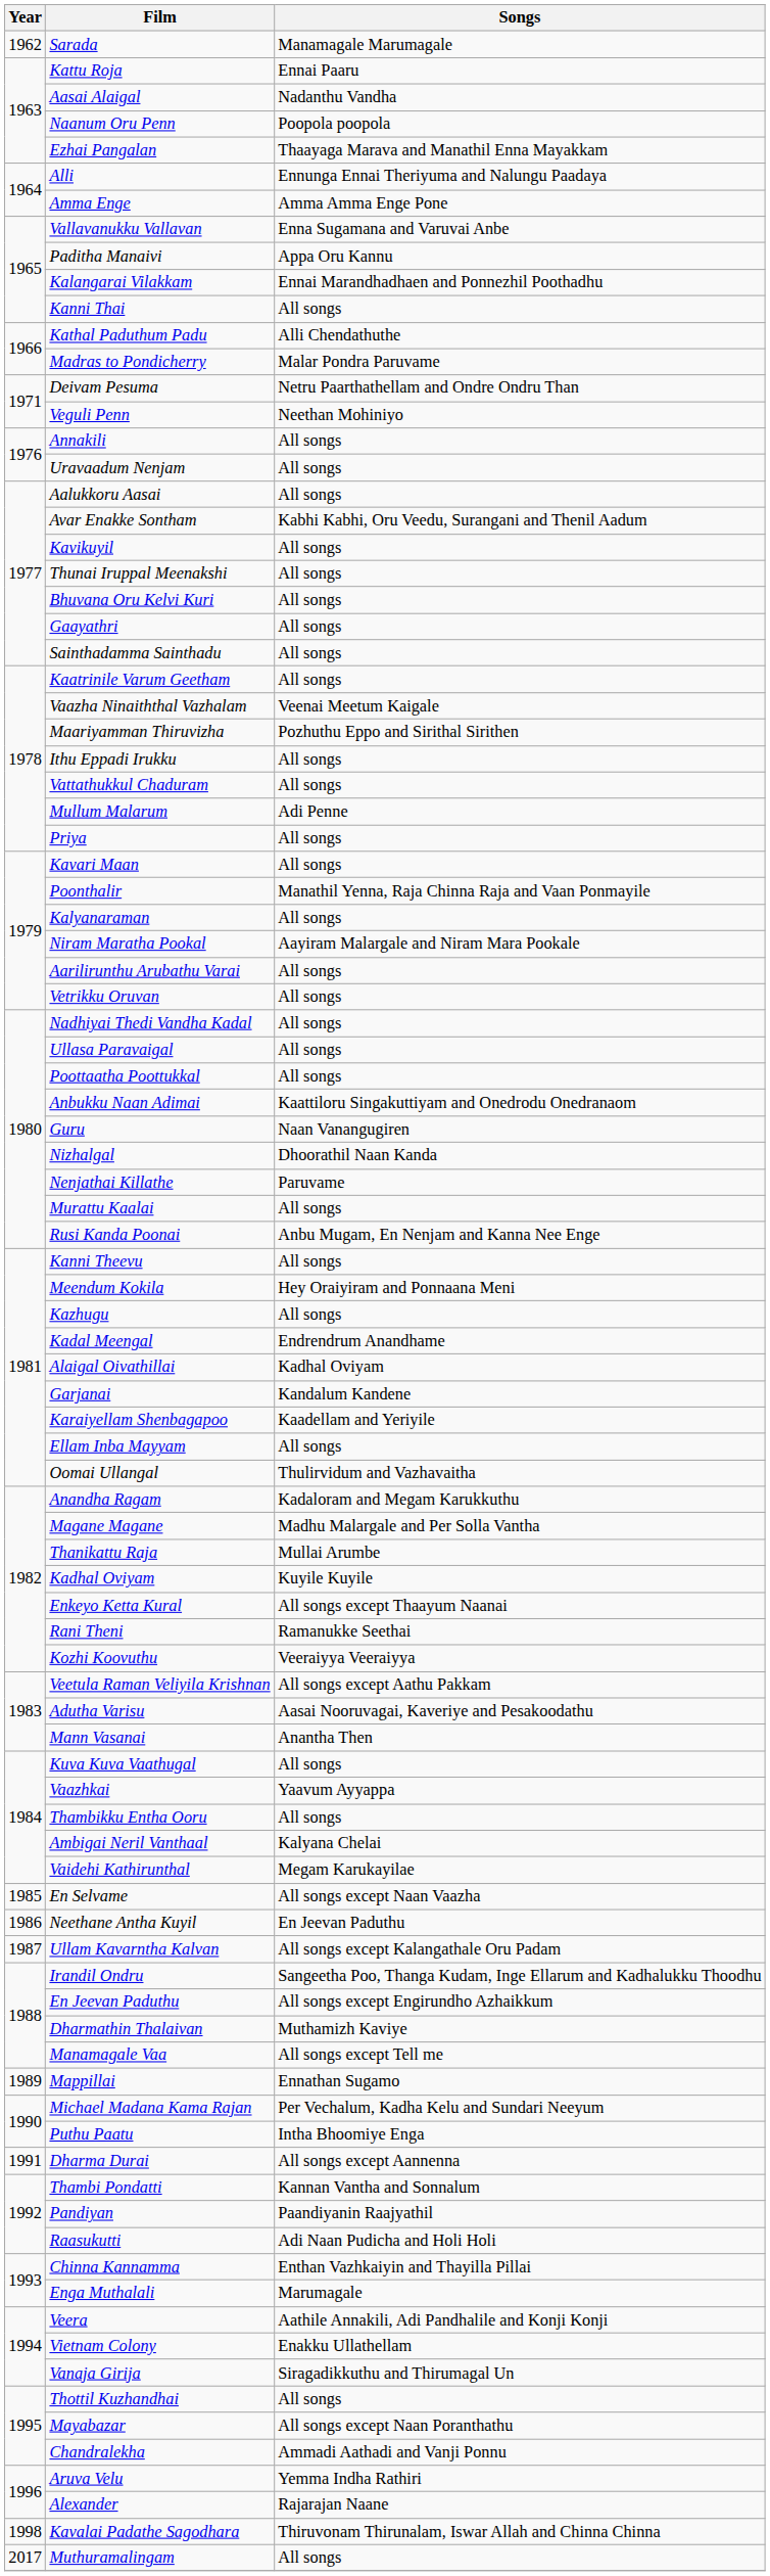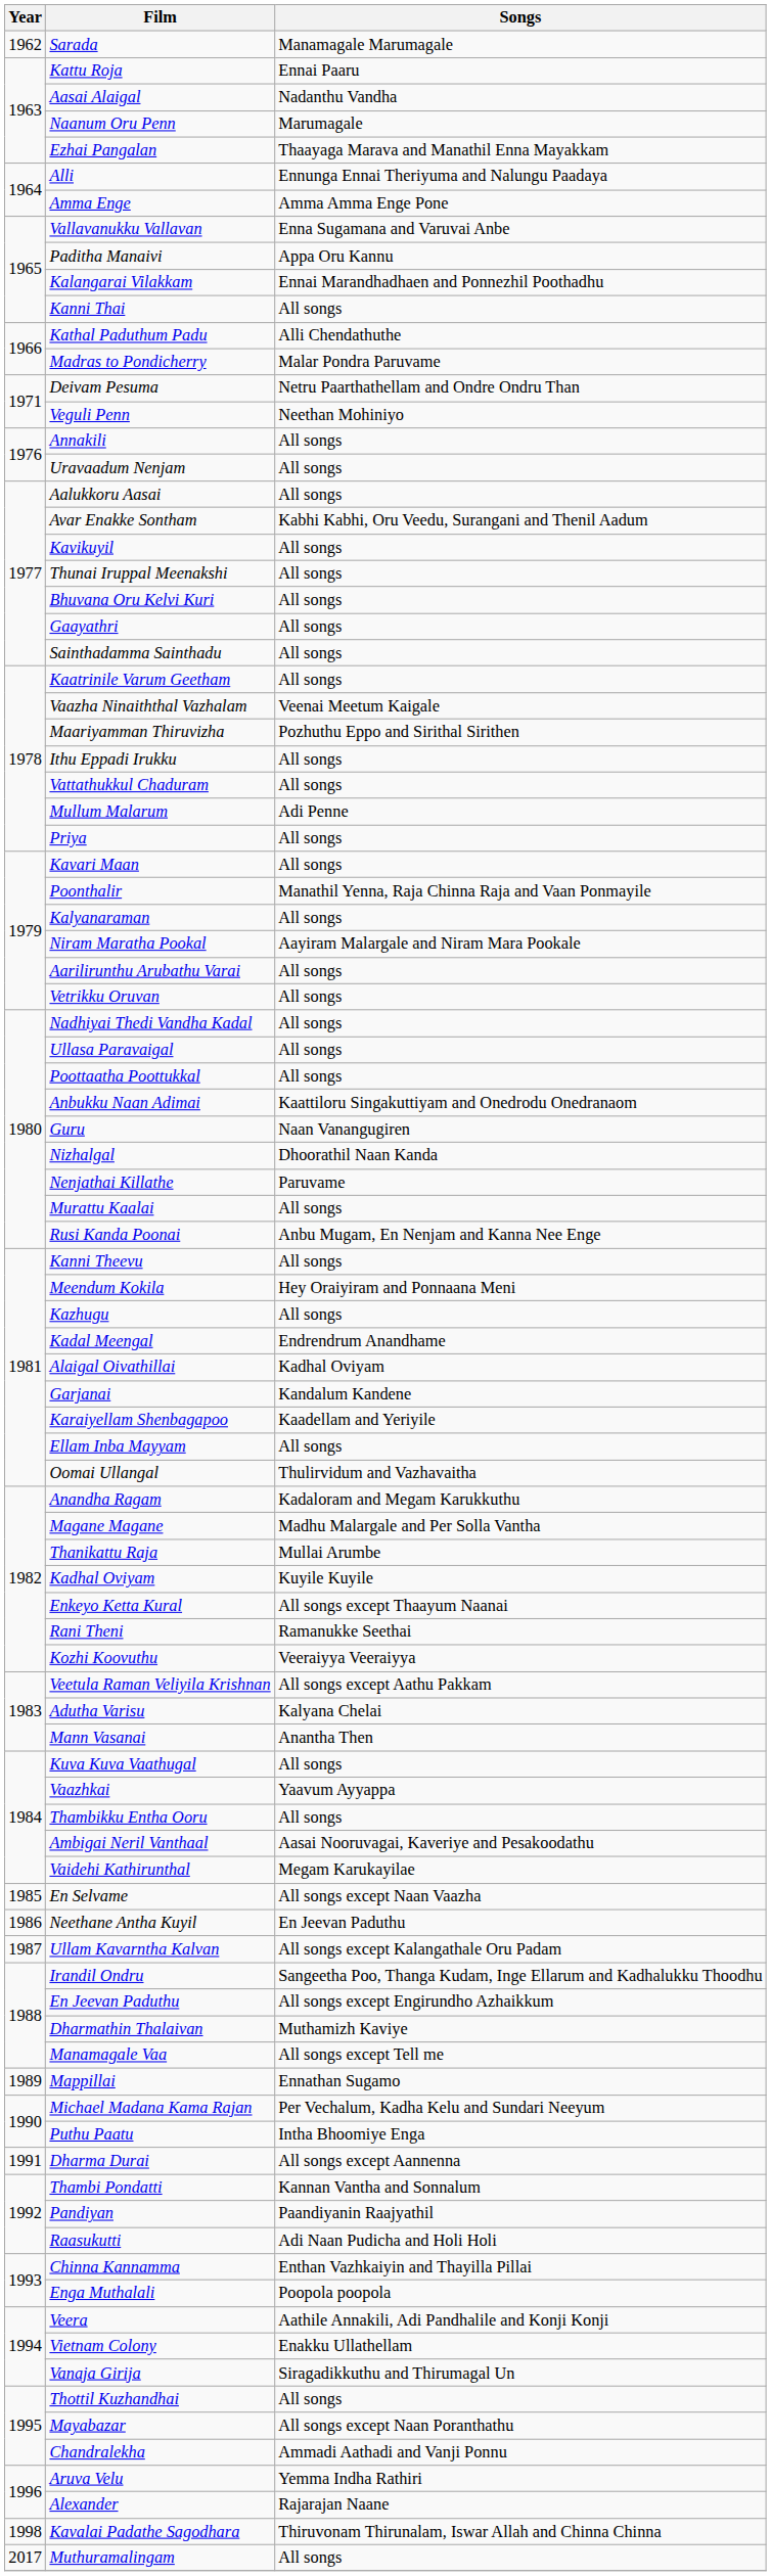 <table class="wikitable">
 <tr>
 <th>Year</th>
 <th>Film</th>
 <th>Songs</th>
 </tr>
 <tr>
 <td>1962</td>
 <td><em><a href='#'>Sarada</a></em></td>
 <td>Manamagale Marumagale</td>
 </tr>
 <tr>
 <td rowspan=4>1963</td>
 <td><em><a href='#'>Kattu Roja</a></em></td>
 <td>Ennai Paaru</td>
 </tr>
 <tr>
 <td><em><a href='#'>Aasai Alaigal</a></em></td>
 <td>Nadanthu Vandha</td>
 </tr>
 <tr>
 <td><em><a href='#'>Naanum Oru Penn</a></em></td>
-<td>Poopola poopola</td>
+<td>Marumagale</td>
 </tr>
 <tr>
 <td><em><a href='#'>Ezhai Pangalan</a></em></td>
 <td>Thaayaga Marava and Manathil Enna Mayakkam</td>
 </tr>
 <tr>
 <td rowspan=2>1964</td>
 <td><em><a href='#'>Alli</a></em></td>
 <td>Ennunga Ennai Theriyuma and Nalungu Paadaya</td>
 </tr>
 <tr>
 <td><em><a href='#'>Amma Enge</a></em></td>
 <td>Amma Amma Enge Pone</td>
 </tr>
 <tr>
 <td rowspan=4>1965</td>
 <td><em><a href='#'>Vallavanukku Vallavan</a></em></td>
 <td>Enna Sugamana and Varuvai Anbe</td>
 </tr>
 <tr>
 <td><em>Paditha Manaivi</em></td>
 <td>Appa Oru Kannu</td>
 </tr>
 <tr>
 <td><em><a href='#'>Kalangarai Vilakkam</a></em></td>
 <td>Ennai Marandhadhaen and Ponnezhil Poothadhu</td>
 </tr>
 <tr>
 <td><em><a href='#'>Kanni Thai</a></em></td>
 <td>All songs</td>
 </tr>
 <tr>
 <td rowspan=2>1966</td>
 <td><em><a href='#'>Kathal Paduthum Padu</a></em></td>
 <td>Alli Chendathuthe</td>
 </tr>
 <tr>
 <td><em><a href='#'>Madras to Pondicherry</a></em></td>
 <td>Malar Pondra Paruvame</td>
 </tr>
 <tr>
 <td rowspan=2>1971</td>
 <td><em>Deivam Pesuma</em></td>
 <td>Netru Paarthathellam and Ondre Ondru Than</td>
 </tr>
 <tr>
 <td><em><a href='#'>Veguli Penn</a></em></td>
 <td>Neethan Mohiniyo</td>
 </tr>
 <tr>
 <td rowspan=2>1976</td>
 <td><em><a href='#'>Annakili</a></em></td>
 <td>All songs</td>
 </tr>
 <tr>
 <td><em>Uravaadum Nenjam</em></td>
 <td>All songs</td>
 </tr>
 <tr>
 <td rowspan=7>1977</td>
 <td><em>Aalukkoru Aasai</em></td>
 <td>All songs</td>
 </tr>
 <tr>
 <td><em>Avar Enakke Sontham</em></td>
 <td>Kabhi Kabhi, Oru Veedu, Surangani and Thenil Aadum</td>
 </tr>
 <tr>
 <td><em><a href='#'>Kavikuyil</a></em></td>
 <td>All songs</td>
 </tr>
 <tr>
 <td><em>Thunai Iruppal Meenakshi</em></td>
 <td>All songs</td>
 </tr>
 <tr>
 <td><em><a href='#'>Bhuvana Oru Kelvi Kuri</a></em></td>
 <td>All songs</td>
 </tr>
 <tr>
 <td><em><a href='#'>Gaayathri</a></em></td>
 <td>All songs</td>
 </tr>
 <tr>
 <td><em>Sainthadamma Sainthadu</em></td>
 <td>All songs</td>
 </tr>
 <tr>
 <td rowspan=7>1978</td>
 <td><em><a href='#'>Kaatrinile Varum Geetham</a></em></td>
 <td>All songs</td>
 </tr>
 <tr>
 <td><em>Vaazha Ninaiththal Vazhalam</em></td>
 <td>Veenai Meetum Kaigale</td>
 </tr>
 <tr>
 <td><em>Maariyamman Thiruvizha</em></td>
 <td>Pozhuthu Eppo and Sirithal Sirithen</td>
 </tr>
 <tr>
 <td><em>Ithu Eppadi Irukku</em></td>
 <td>All songs</td>
 </tr>
 <tr>
 <td><em><a href='#'>Vattathukkul Chaduram</a></em></td>
 <td>All songs</td>
 </tr>
 <tr>
 <td><em><a href='#'>Mullum Malarum</a></em></td>
 <td>Adi Penne</td>
 </tr>
 <tr>
 <td><em><a href='#'>Priya</a></em></td>
 <td>All songs</td>
 </tr>
 <tr>
 <td rowspan=6>1979</td>
 <td><em><a href='#'>Kavari Maan</a></em></td>
 <td>All songs</td>
 </tr>
 <tr>
 <td><em><a href='#'>Poonthalir</a></em></td>
 <td>Manathil Yenna, Raja Chinna Raja and Vaan Ponmayile</td>
 </tr>
 <tr>
 <td><em><a href='#'>Kalyanaraman</a></em></td>
 <td>All songs</td>
 </tr>
 <tr>
 <td><em><a href='#'>Niram Maratha Pookal</a></em></td>
 <td>Aayiram Malargale and Niram Mara Pookale</td>
 </tr>
 <tr>
 <td><em><a href='#'>Aarilirunthu Arubathu Varai</a></em></td>
 <td>All songs</td>
 </tr>
 <tr>
 <td><em><a href='#'>Vetrikku Oruvan</a></em></td>
 <td>All songs</td>
 </tr>
 <tr>
 <td rowspan=9>1980</td>
 <td><em><a href='#'>Nadhiyai Thedi Vandha Kadal</a></em></td>
 <td>All songs</td>
 </tr>
 <tr>
 <td><em><a href='#'>Ullasa Paravaigal</a></em></td>
 <td>All songs</td>
 </tr>
 <tr>
 <td><em><a href='#'>Poottaatha Poottukkal</a></em></td>
 <td>All songs</td>
 </tr>
 <tr>
 <td><em><a href='#'>Anbukku Naan Adimai</a></em></td>
 <td>Kaattiloru Singakuttiyam and Onedrodu Onedranaom</td>
 </tr>
 <tr>
 <td><em><a href='#'>Guru</a></em></td>
 <td>Naan Vanangugiren</td>
 </tr>
 <tr>
 <td><em><a href='#'>Nizhalgal</a></em></td>
 <td>Dhoorathil Naan Kanda</td>
 </tr>
 <tr>
 <td><em><a href='#'>Nenjathai Killathe</a></em></td>
 <td>Paruvame</td>
 </tr>
 <tr>
 <td><em><a href='#'>Murattu Kaalai</a></em></td>
 <td>All songs</td>
 </tr>
 <tr>
 <td><em><a href='#'>Rusi Kanda Poonai</a></em></td>
 <td>Anbu Mugam, En Nenjam and Kanna Nee Enge</td>
 </tr>
 <tr>
 <td rowspan=9>1981</td>
 <td><em><a href='#'>Kanni Theevu</a></em></td>
 <td>All songs</td>
 </tr>
 <tr>
 <td><em><a href='#'>Meendum Kokila</a></em></td>
 <td>Hey Oraiyiram and Ponnaana Meni</td>
 </tr>
 <tr>
 <td><em><a href='#'>Kazhugu</a></em></td>
 <td>All songs</td>
 </tr>
 <tr>
 <td><em><a href='#'>Kadal Meengal</a></em></td>
 <td>Endrendrum Anandhame</td>
 </tr>
 <tr>
 <td><em><a href='#'>Alaigal Oivathillai</a></em></td>
 <td>Kadhal Oviyam</td>
 </tr>
 <tr>
 <td><em><a href='#'>Garjanai</a></em></td>
 <td>Kandalum Kandene</td>
 </tr>
 <tr>
 <td><em><a href='#'>Karaiyellam Shenbagapoo</a></em></td>
 <td>Kaadellam and Yeriyile</td>
 </tr>
 <tr>
 <td><em><a href='#'>Ellam Inba Mayyam</a></em></td>
 <td>All songs</td>
 </tr>
 <tr>
 <td><em>Oomai Ullangal</em></td>
 <td>Thulirvidum and Vazhavaitha</td>
 </tr>
 <tr>
 <td rowspan=7>1982</td>
 <td><em><a href='#'>Anandha Ragam</a></em></td>
 <td>Kadaloram and Megam Karukkuthu</td>
 </tr>
 <tr>
 <td><em><a href='#'>Magane Magane</a></em></td>
 <td>Madhu Malargale and Per Solla Vantha</td>
 </tr>
 <tr>
 <td><em><a href='#'>Thanikattu Raja</a></em></td>
 <td>Mullai Arumbe</td>
 </tr>
 <tr>
 <td><em><a href='#'>Kadhal Oviyam</a></em></td>
 <td>Kuyile Kuyile</td>
 </tr>
 <tr>
 <td><em><a href='#'>Enkeyo Ketta Kural</a></em></td>
 <td>All songs except Thaayum Naanai</td>
 </tr>
 <tr>
 <td><em><a href='#'>Rani Theni</a></em></td>
 <td>Ramanukke Seethai</td>
 </tr>
 <tr>
 <td><em><a href='#'>Kozhi Koovuthu</a></em></td>
 <td>Veeraiyya Veeraiyya</td>
 </tr>
 <tr>
 <td rowspan=3>1983</td>
 <td><em><a href='#'>Veetula Raman Veliyila Krishnan</a></em></td>
 <td>All songs except Aathu Pakkam</td>
 </tr>
 <tr>
 <td><em><a href='#'>Adutha Varisu</a></em></td>
-<td>Aasai Nooruvagai, Kaveriye and Pesakoodathu</td>
+<td>Kalyana Chelai</td>
 </tr>
 <tr>
 <td><em><a href='#'>Mann Vasanai</a></em></td>
 <td>Anantha Then</td>
 </tr>
 <tr>
 <td rowspan=5>1984</td>
 <td><em><a href='#'>Kuva Kuva Vaathugal</a></em></td>
 <td>All songs</td>
 </tr>
 <tr>
 <td><em><a href='#'>Vaazhkai</a></em></td>
 <td>Yaavum Ayyappa</td>
 </tr>
 <tr>
 <td><em><a href='#'>Thambikku Entha Ooru</a></em></td>
 <td>All songs</td>
 </tr>
 <tr>
 <td><em><a href='#'>Ambigai Neril Vanthaal</a></em></td>
-<td>Kalyana Chelai</td>
+<td>Aasai Nooruvagai, Kaveriye and Pesakoodathu</td>
 </tr>
 <tr>
 <td><em><a href='#'>Vaidehi Kathirunthal</a></em></td>
 <td>Megam Karukayilae</td>
 </tr>
 <tr>
 <td>1985</td>
 <td><em>En Selvame</em></td>
 <td>All songs except Naan Vaazha</td>
 </tr>
 <tr>
 <td>1986</td>
 <td><em>Neethane Antha Kuyil</em></td>
 <td>En Jeevan Paduthu</td>
 </tr>
 <tr>
 <td>1987</td>
 <td><em><a href='#'>Ullam Kavarntha Kalvan</a></em></td>
 <td>All songs except Kalangathale Oru Padam</td>
 </tr>
 <tr>
 <td rowspan=4>1988</td>
 <td><em><a href='#'>Irandil Ondru</a></em></td>
 <td>Sangeetha Poo, Thanga Kudam, Inge Ellarum and Kadhalukku Thoodhu</td>
 </tr>
 <tr>
 <td><em><a href='#'>En Jeevan Paduthu</a></em></td>
 <td>All songs except Engirundho Azhaikkum</td>
 </tr>
 <tr>
 <td><em><a href='#'>Dharmathin Thalaivan</a></em></td>
 <td>Muthamizh Kaviye</td>
 </tr>
 <tr>
 <td><em><a href='#'>Manamagale Vaa</a></em></td>
 <td>All songs except Tell me</td>
 </tr>
 <tr>
 <td>1989</td>
 <td><em><a href='#'>Mappillai</a></em></td>
 <td>Ennathan Sugamo</td>
 </tr>
 <tr>
 <td rowspan=2>1990</td>
 <td><em><a href='#'>Michael Madana Kama Rajan</a></em></td>
 <td>Per Vechalum, Kadha Kelu and Sundari Neeyum</td>
 </tr>
 <tr>
 <td><em><a href='#'>Puthu Paatu</a></em></td>
 <td>Intha Bhoomiye Enga</td>
 </tr>
 <tr>
 <td>1991</td>
 <td><em><a href='#'>Dharma Durai</a></em></td>
 <td>All songs except Aannenna</td>
 </tr>
 <tr>
 <td rowspan=3>1992</td>
 <td><em><a href='#'>Thambi Pondatti</a></em></td>
 <td>Kannan Vantha and Sonnalum</td>
 </tr>
 <tr>
 <td><em><a href='#'>Pandiyan</a></em></td>
 <td>Paandiyanin Raajyathil</td>
 </tr>
 <tr>
 <td><em><a href='#'>Raasukutti</a></em></td>
 <td>Adi Naan Pudicha and Holi Holi</td>
 </tr>
 <tr>
 <td rowspan=2>1993</td>
 <td><em><a href='#'>Chinna Kannamma</a></em></td>
 <td>Enthan Vazhkaiyin and Thayilla Pillai</td>
 </tr>
 <tr>
 <td><em><a href='#'>Enga Muthalali</a></em></td>
-<td>Marumagale</td>
+<td>Poopola poopola</td>
 </tr>
 <tr>
 <td rowspan=3>1994</td>
 <td><em><a href='#'>Veera</a></em></td>
 <td>Aathile Annakili, Adi Pandhalile and Konji Konji</td>
 </tr>
 <tr>
 <td><em><a href='#'>Vietnam Colony</a></em></td>
 <td>Enakku Ullathellam</td>
 </tr>
 <tr>
 <td><em><a href='#'>Vanaja Girija</a></em></td>
 <td>Siragadikkuthu and Thirumagal Un</td>
 </tr>
 <tr>
 <td rowspan=3>1995</td>
 <td><em><a href='#'>Thottil Kuzhandhai</a></em></td>
 <td>All songs</td>
 </tr>
 <tr>
 <td><em><a href='#'>Mayabazar</a></em></td>
 <td>All songs except Naan Poranthathu</td>
 </tr>
 <tr>
 <td><em><a href='#'>Chandralekha</a></em></td>
 <td>Ammadi Aathadi and Vanji Ponnu</td>
 </tr>
 <tr>
 <td rowspan=2>1996</td>
 <td><em><a href='#'>Aruva Velu</a></em></td>
 <td>Yemma Indha Rathiri</td>
 </tr>
 <tr>
 <td><em><a href='#'>Alexander</a></em></td>
 <td>Rajarajan Naane</td>
 </tr>
 <tr>
 <td>1998</td>
 <td><em><a href='#'>Kavalai Padathe Sagodhara</a></em></td>
 <td>Thiruvonam Thirunalam, Iswar Allah and Chinna Chinna</td>
 </tr>
 <tr>
 <td>2017</td>
 <td><em><a href='#'>Muthuramalingam</a></em></td>
 <td>All songs</td>
 </tr>
 <tr>
 </tr>
 </table>
